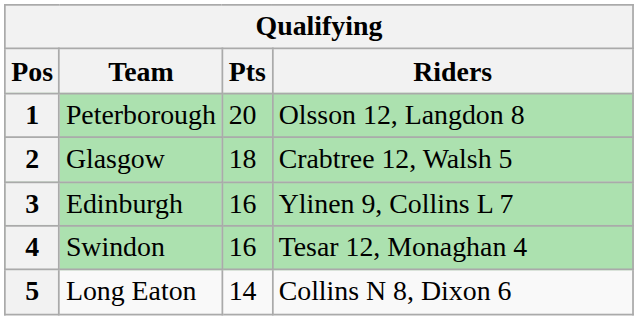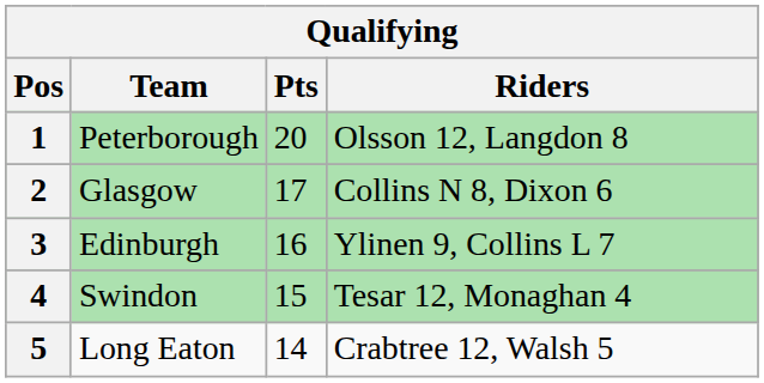 <table class="wikitable">
 <tr>
 <th colspan="4">Qualifying</th>
 </tr>
 <tr>
 <th width=20>Pos</th>
 <th width=80>Team</th>
 <th width=20>Pts</th>
 <th width=200>Riders</th>
 </tr>
 <tr style="background:#ACE1AF;">
 <th>1</th>
 <td>Peterborough</td>
 <td>20</td>
 <td>Olsson 12, Langdon 8</td>
 </tr>
 <tr style="background:#ACE1AF;">
 <th>2</th>
 <td>Glasgow</td>
-<td>18</td>
-<td>Crabtree 12, Walsh 5</td>
+<td>17</td>
+<td>Collins N 8, Dixon 6</td>
 </tr>
 <tr style="background:#ACE1AF;">
 <th>3</th>
 <td>Edinburgh</td>
 <td>16</td>
 <td>Ylinen 9, Collins L 7</td>
 </tr>
 <tr style="background:#ACE1AF;">
 <th>4</th>
 <td>Swindon</td>
-<td>16</td>
+<td>15</td>
 <td>Tesar 12, Monaghan 4</td>
 </tr>
 <tr>
 <th>5</th>
 <td>Long Eaton</td>
 <td>14</td>
-<td>Collins N 8, Dixon 6</td>
+<td>Crabtree 12, Walsh 5</td>
 </tr>
 </table>
